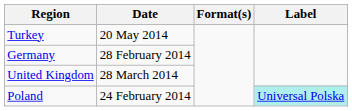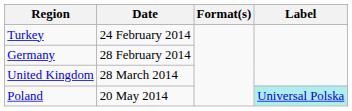 <table class="wikitable plainrowheaders">
 <tr>
 <th scope="col">Region</th>
 <th scope="col">Date</th>
 <th scope="col">Format(s)</th>
 <th scope="col">Label</th>
 </tr>
 <tr>
 <td><a href='#'>Turkey</a></td>
-<td>20 May 2014</td>
+<td>24 February 2014</td>
 <td rowspan="4"></td>
 <td rowspan="3"></td>
 </tr>
 <tr>
 <td><a href='#'>Germany</a></td>
 <td>28 February 2014</td>
 </tr>
 <tr>
 <td><a href='#'>United Kingdom</a></td>
 <td>28 March 2014</td>
 </tr>
 <tr>
 <td><a href='#'>Poland</a></td>
-<td>24 February 2014</td>
+<td>20 May 2014</td>
 <td style="background: paleturquoise;"><a href='#'>Universal Polska</a></td>
 </tr>
 </table>
